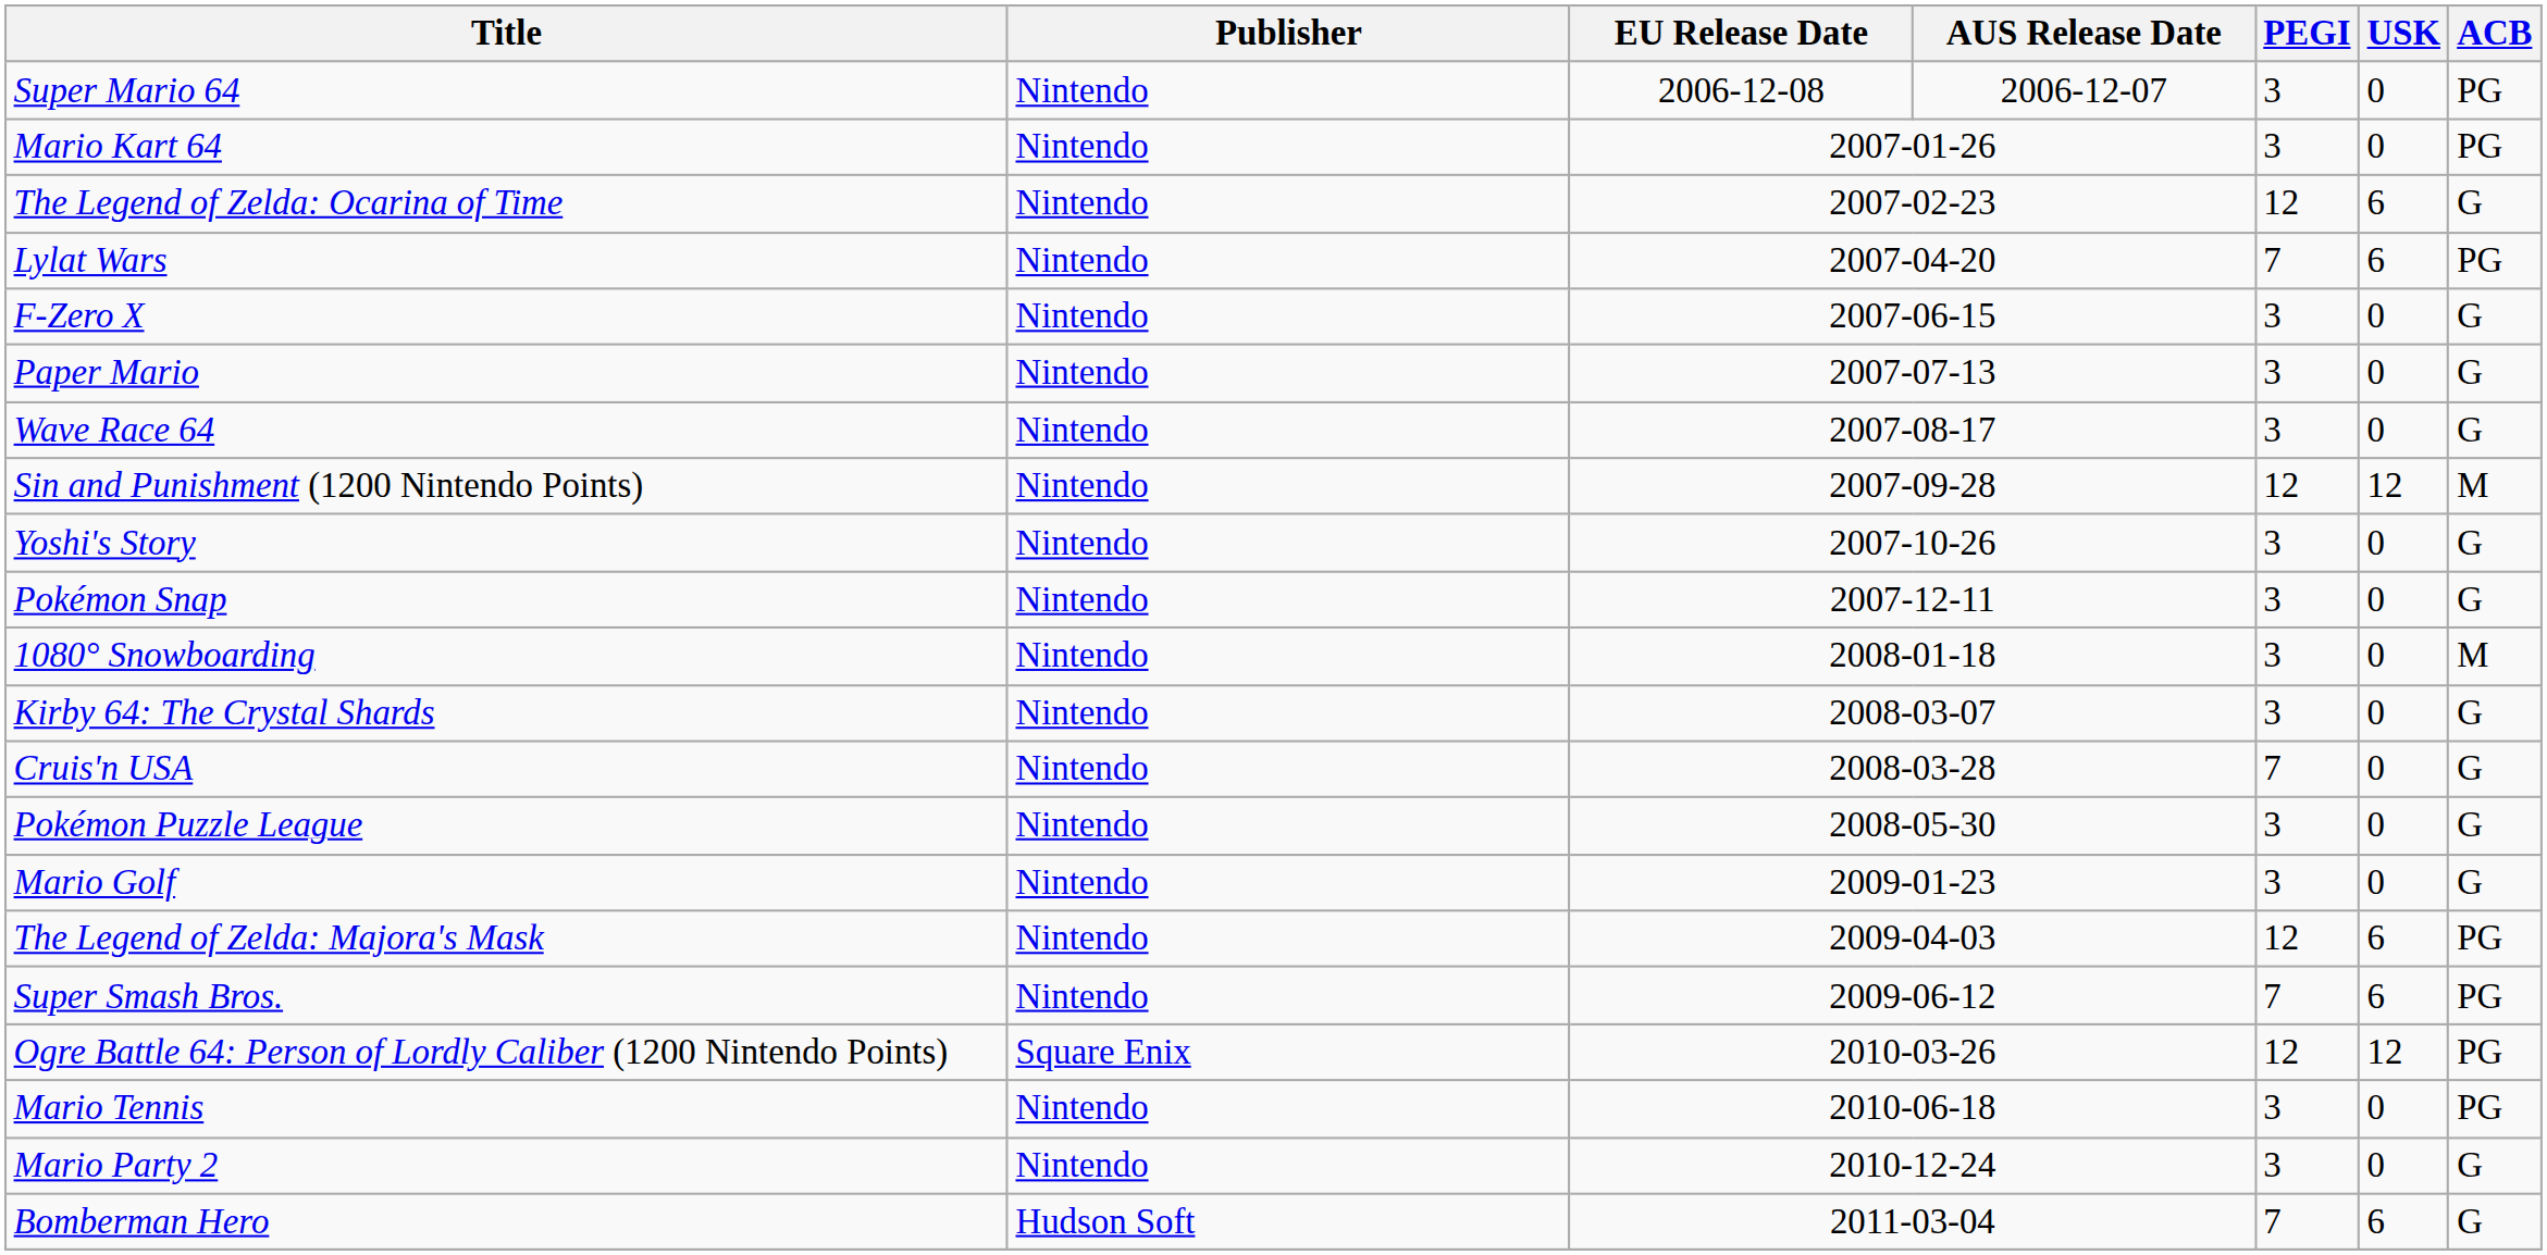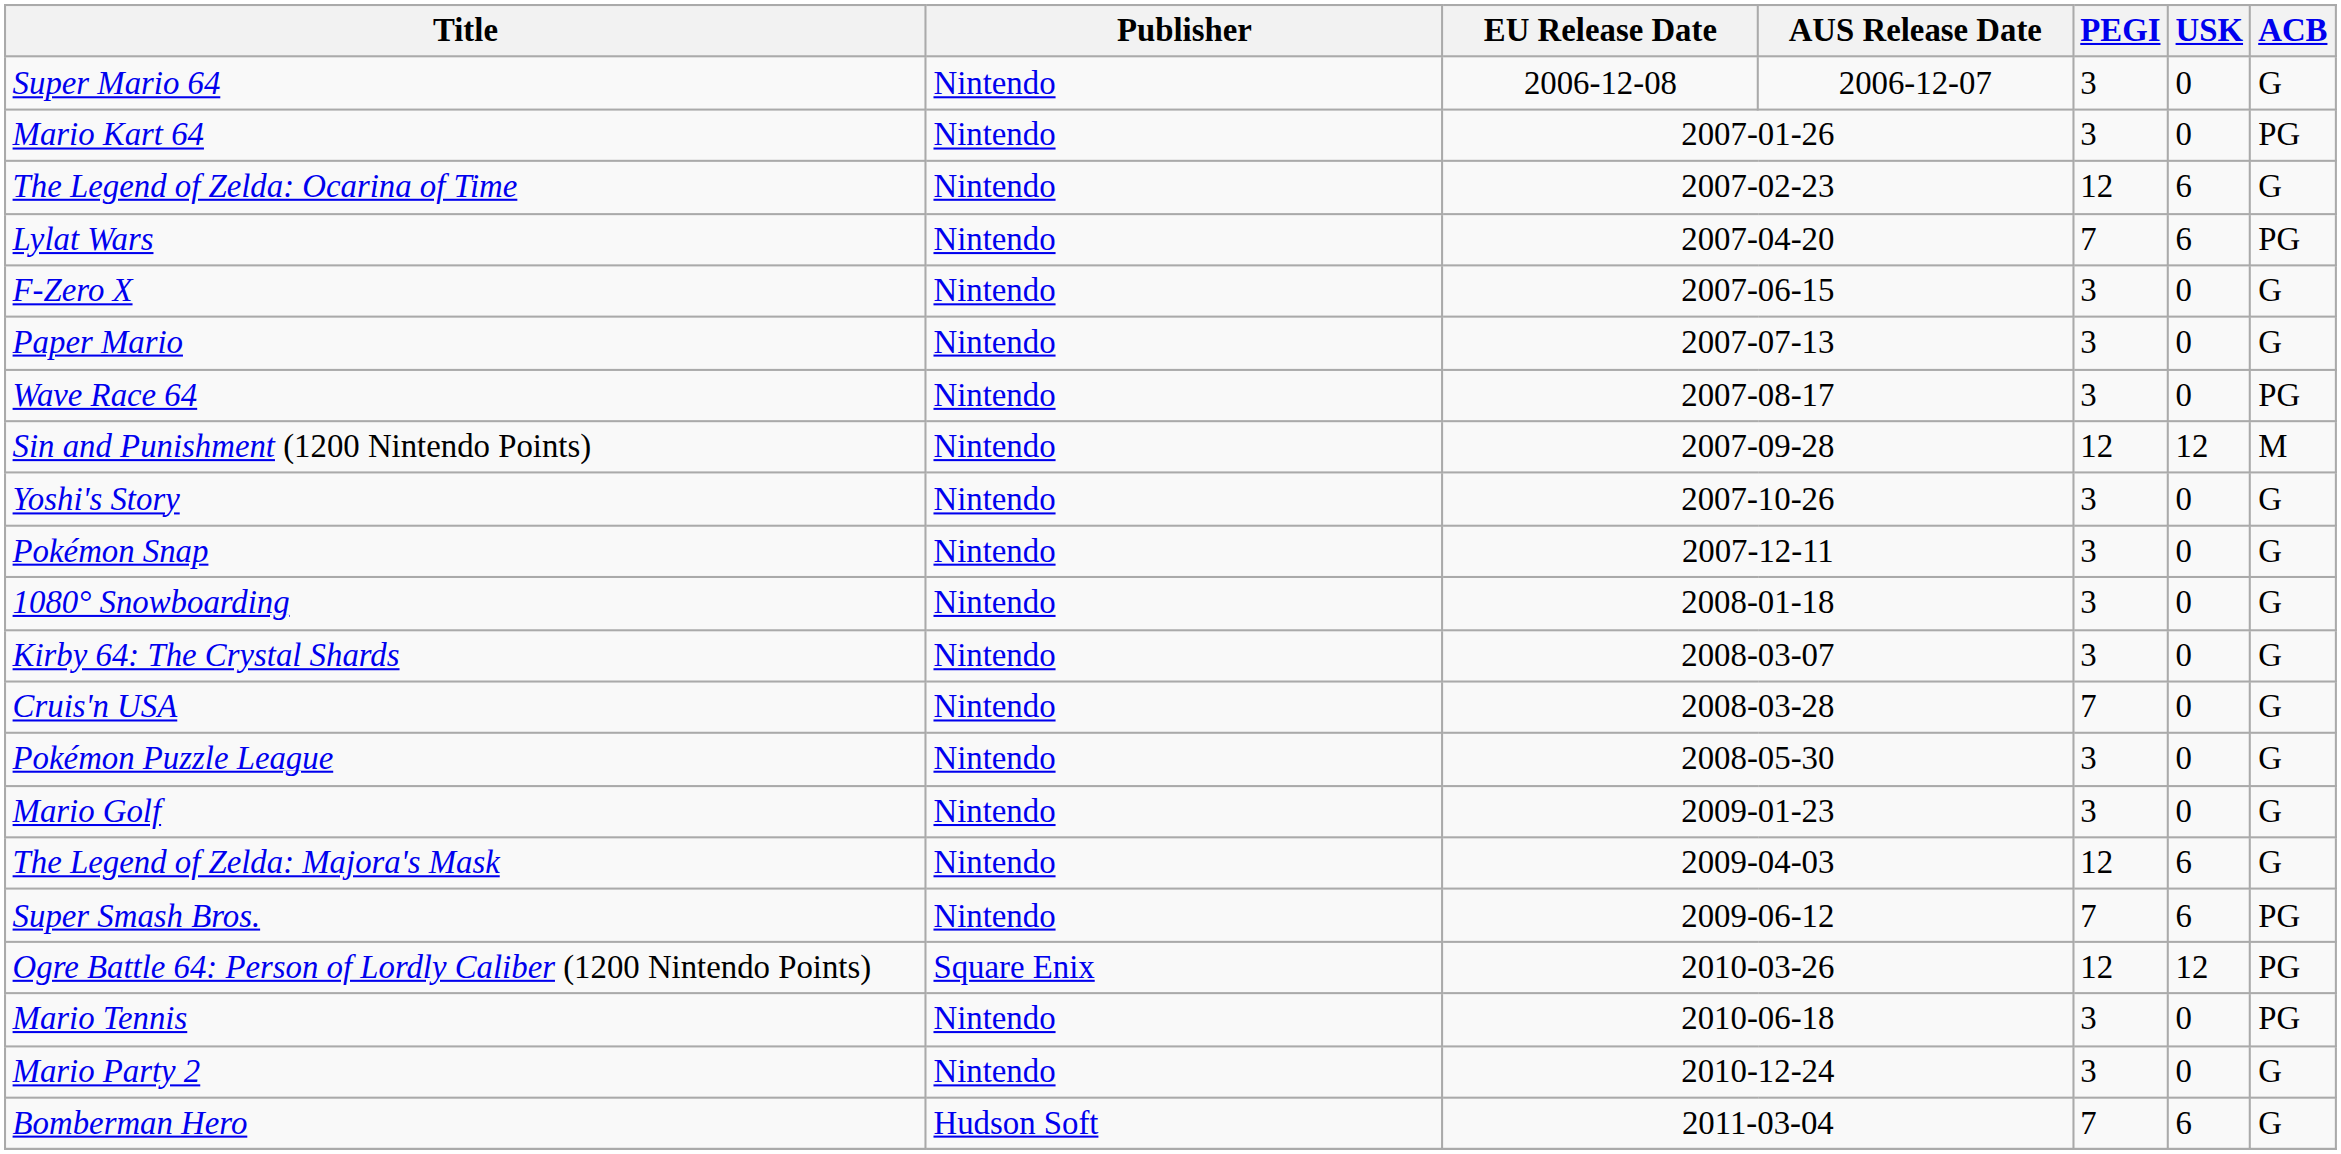 <table class="wikitable sortable" style="width:90%">
 <tr>
 <th width="45%">Title</th>
 <th width="25%">Publisher</th>
 <th width="15%">EU Release Date</th>
 <th width="15%">AUS Release Date</th>
 <th width="5%"><a href='#'>PEGI</a></th>
 <th width="5%"><a href='#'>USK</a></th>
 <th width="5%"><a href='#'>ACB</a></th>
 </tr>
 <tr>
 <td><em><a href='#'>Super Mario 64</a></em></td>
 <td><a href='#'>Nintendo</a></td>
 <td align="center">2006-12-08</td>
 <td align="center">2006-12-07</td>
 <td>3</td>
 <td>0</td>
-<td>PG</td>
+<td>G</td>
 </tr>
 <tr>
 <td><em><a href='#'>Mario Kart 64</a></em></td>
 <td><a href='#'>Nintendo</a></td>
 <td colspan="2" align="center">2007-01-26</td>
 <td>3</td>
 <td>0</td>
 <td>PG</td>
 </tr>
 <tr>
 <td><em><a href='#'>The Legend of Zelda: Ocarina of Time</a></em></td>
 <td><a href='#'>Nintendo</a></td>
 <td colspan="2" align="center">2007-02-23</td>
 <td>12</td>
 <td>6</td>
 <td>G</td>
 </tr>
 <tr>
 <td><em><a href='#'>Lylat Wars</a></em></td>
 <td><a href='#'>Nintendo</a></td>
 <td colspan="2" align="center">2007-04-20</td>
 <td>7</td>
 <td>6</td>
 <td>PG</td>
 </tr>
 <tr>
 <td><em><a href='#'>F-Zero X</a></em></td>
 <td><a href='#'>Nintendo</a></td>
 <td colspan="2" align="center">2007-06-15</td>
 <td>3</td>
 <td>0</td>
 <td>G</td>
 </tr>
 <tr>
 <td><em><a href='#'>Paper Mario</a></em></td>
 <td><a href='#'>Nintendo</a></td>
 <td colspan="2" align="center">2007-07-13</td>
 <td>3</td>
 <td>0</td>
 <td>G</td>
 </tr>
 <tr>
 <td><em><a href='#'>Wave Race 64</a></em></td>
 <td><a href='#'>Nintendo</a></td>
 <td colspan="2" align="center">2007-08-17</td>
 <td>3</td>
 <td>0</td>
-<td>G</td>
+<td>PG</td>
 </tr>
 <tr>
 <td><em><a href='#'>Sin and Punishment</a></em> (1200 Nintendo Points)</td>
 <td><a href='#'>Nintendo</a></td>
 <td colspan="2" align="center">2007-09-28</td>
 <td>12</td>
 <td>12</td>
 <td>M</td>
 </tr>
 <tr>
 <td><em><a href='#'>Yoshi's Story</a></em></td>
 <td><a href='#'>Nintendo</a></td>
 <td colspan="2" align="center">2007-10-26</td>
 <td>3</td>
 <td>0</td>
 <td>G</td>
 </tr>
 <tr>
 <td><em><a href='#'>Pokémon Snap</a></em></td>
 <td><a href='#'>Nintendo</a></td>
 <td colspan="2" align="center">2007-12-11</td>
 <td>3</td>
 <td>0</td>
 <td>G</td>
 </tr>
 <tr>
 <td><em><a href='#'>1080° Snowboarding</a></em></td>
 <td><a href='#'>Nintendo</a></td>
 <td colspan="2" align="center">2008-01-18</td>
 <td>3</td>
 <td>0</td>
-<td>M</td>
+<td>G</td>
 </tr>
 <tr>
 <td><em><a href='#'>Kirby 64: The Crystal Shards</a></em></td>
 <td><a href='#'>Nintendo</a></td>
 <td colspan="2" align="center">2008-03-07</td>
 <td>3</td>
 <td>0</td>
 <td>G</td>
 </tr>
 <tr>
 <td><em><a href='#'>Cruis'n USA</a></em></td>
 <td><a href='#'>Nintendo</a></td>
 <td colspan="2" align="center">2008-03-28</td>
 <td>7</td>
 <td>0</td>
 <td>G</td>
 </tr>
 <tr>
 <td><em><a href='#'>Pokémon Puzzle League</a></em></td>
 <td><a href='#'>Nintendo</a></td>
 <td colspan="2" align="center">2008-05-30</td>
 <td>3</td>
 <td>0</td>
 <td>G</td>
 </tr>
 <tr>
 <td><em><a href='#'>Mario Golf</a></em></td>
 <td><a href='#'>Nintendo</a></td>
 <td colspan="2" align="center">2009-01-23</td>
 <td>3</td>
 <td>0</td>
 <td>G</td>
 </tr>
 <tr>
 <td><em><a href='#'>The Legend of Zelda: Majora's Mask</a></em></td>
 <td><a href='#'>Nintendo</a></td>
 <td colspan="2" align="center">2009-04-03</td>
 <td>12</td>
 <td>6</td>
-<td>PG</td>
+<td>G</td>
 </tr>
 <tr>
 <td><em><a href='#'>Super Smash Bros.</a></em></td>
 <td><a href='#'>Nintendo</a></td>
 <td colspan="2" align="center">2009-06-12</td>
 <td>7</td>
 <td>6</td>
 <td>PG</td>
 </tr>
 <tr>
 <td><em><a href='#'>Ogre Battle 64: Person of Lordly Caliber</a></em> (1200 Nintendo Points)</td>
 <td><a href='#'>Square Enix</a></td>
 <td colspan="2" align="center">2010-03-26</td>
 <td>12</td>
 <td>12</td>
 <td>PG</td>
 </tr>
 <tr>
 <td><em><a href='#'>Mario Tennis</a></em></td>
 <td><a href='#'>Nintendo</a></td>
 <td colspan="2" align="center">2010-06-18</td>
 <td>3</td>
 <td>0</td>
 <td>PG</td>
 </tr>
 <tr>
 <td><em><a href='#'>Mario Party 2</a></em></td>
 <td><a href='#'>Nintendo</a></td>
 <td colspan="2" align="center">2010-12-24</td>
 <td>3</td>
 <td>0</td>
 <td>G</td>
 </tr>
 <tr>
 <td><em><a href='#'>Bomberman Hero</a></em></td>
 <td><a href='#'>Hudson Soft</a></td>
 <td colspan="2" align="center">2011-03-04</td>
 <td>7</td>
 <td>6</td>
 <td>G</td>
 </tr>
 <tr>
 </tr>
 </table>
